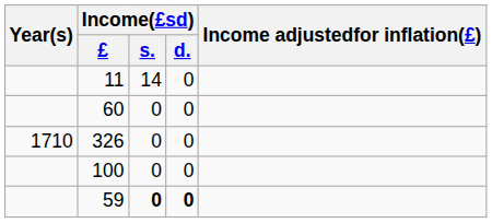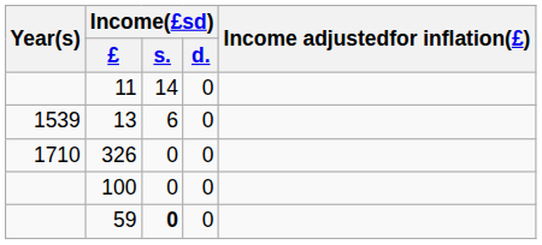 <table class="wikitable sortable sticky-header mw-collapsible mw-collapsed" style=text-align:right>
 <tr>
 <th rowspan="2">Year(s)</th>
 <th colspan="3">Income(<a href='#'>£sd</a>)</th>
 <th rowspan="2">Income adjustedfor inflation(<a href='#'>£</a>)</th>
 </tr>
 <tr>
 <th><strong><a href='#'>£</a></strong></th>
 <th><strong><a href='#'>s.</a></strong></th>
 <th><strong><a href='#'>d.</a></strong></th>
 </tr>
 <tr>
 <td></td>
 <td>11</td>
 <td>14</td>
 <td>0</td>
 <td></td>
 </tr>
 <tr>
-<td></td>
-<td>60</td>
-<td>0</td>
+<td>1539</td>
+<td>13</td>
+<td>6</td>
 <td>0</td>
 <td></td>
 </tr>
 <tr>
 <td>1710</td>
 <td>326</td>
 <td>0</td>
 <td>0</td>
 <td></td>
 </tr>
 <tr>
 <td></td>
 <td>100</td>
 <td>0</td>
 <td>0</td>
 <td></td>
 </tr>
 <tr>
 <td></td>
 <td>59</td>
 <td><strong>0</strong></td>
-<td><strong>0</strong></td>
+<td>0</td>
 <td></td>
 </tr>
 </table>
